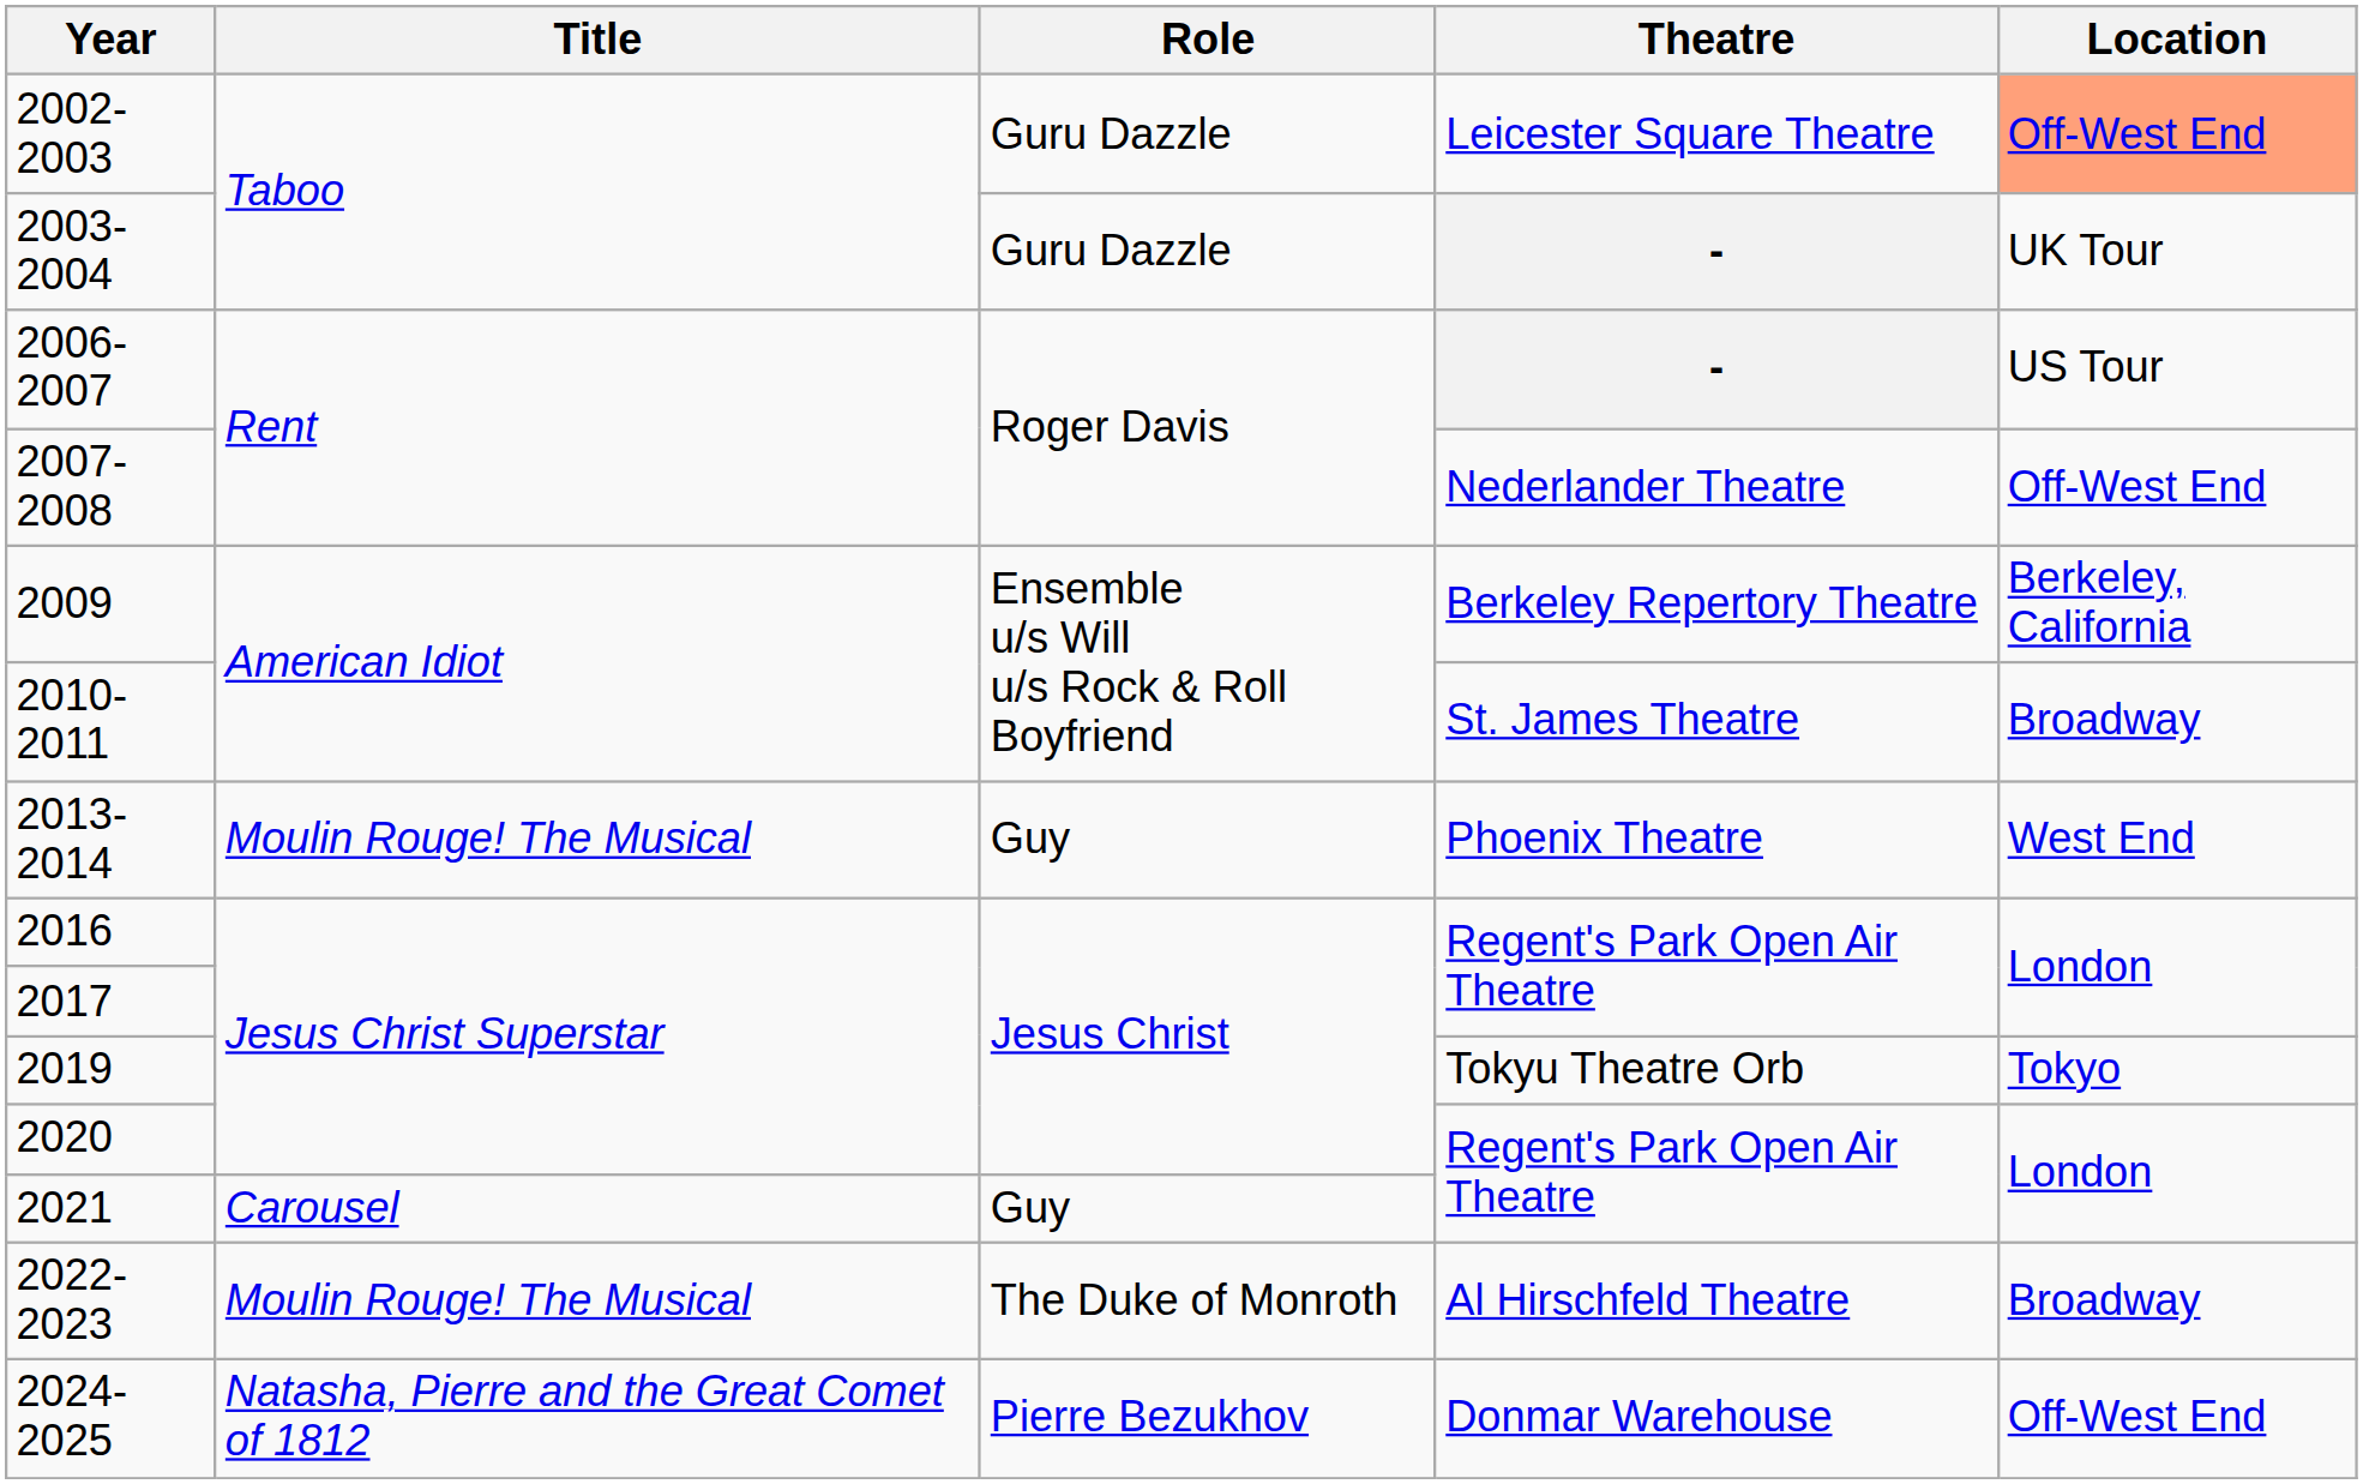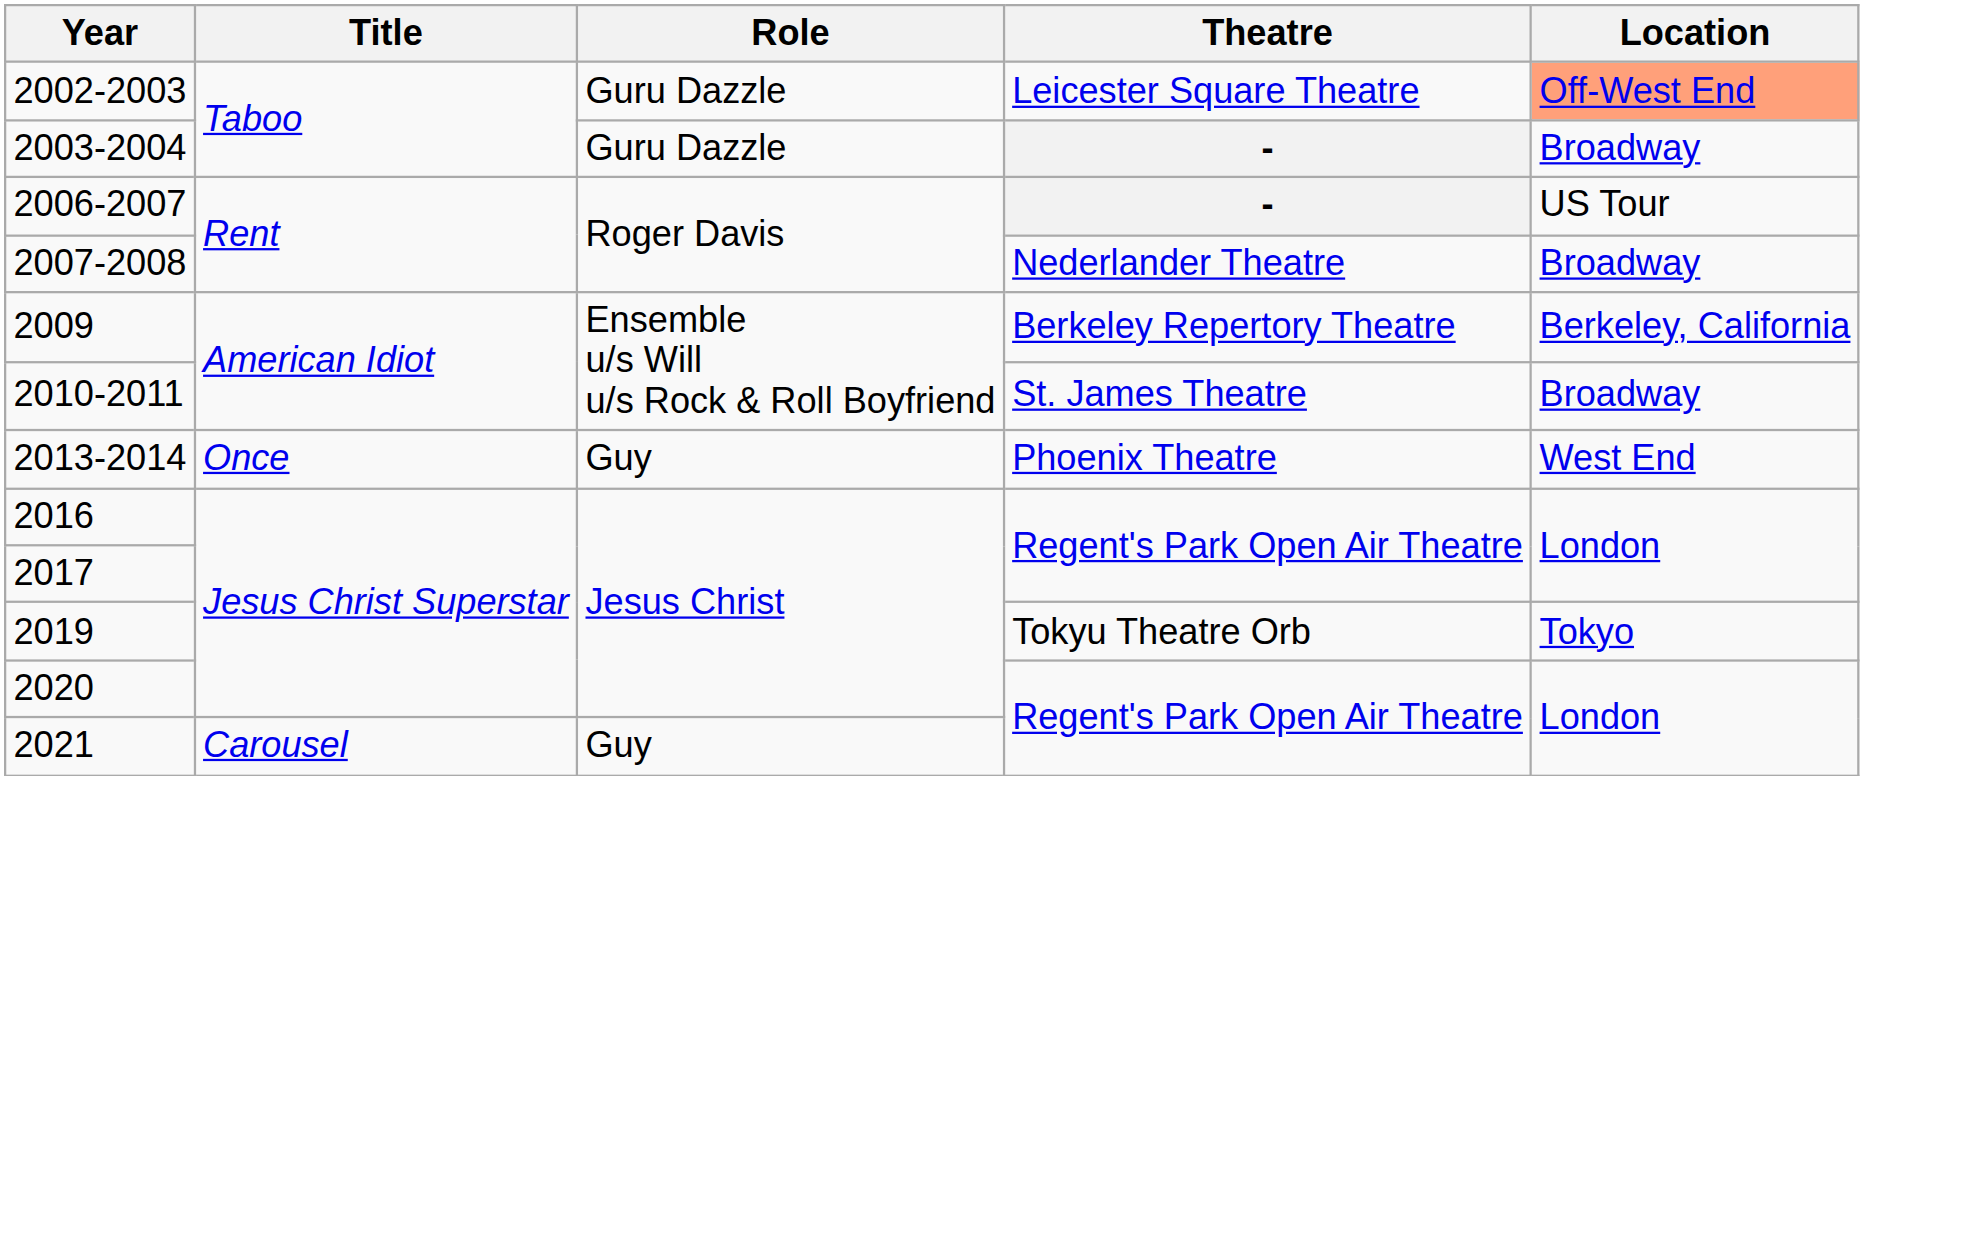 <table class="wikitable">
 <tr>
 <th>Year</th>
 <th>Title</th>
 <th>Role</th>
 <th>Theatre</th>
 <th>Location</th>
 </tr>
 <tr>
 <td>2002-2003</td>
 <td rowspan=2><a href='#'><em>Taboo</em></a></td>
 <td>Guru Dazzle</td>
 <td><a href='#'>Leicester Square Theatre</a></td>
 <td style="background: lightsalmon;"><a href='#'>Off-West End</a></td>
 </tr>
 <tr>
 <td>2003-2004</td>
 <td>Guru Dazzle</td>
 <th>-</th>
-<td>UK Tour</td>
+<td><a href='#'>Broadway</a></td>
 </tr>
 <tr>
 <td>2006-2007</td>
 <td rowspan=2><a href='#'><em>Rent</em></a></td>
 <td rowspan=2>Roger Davis</td>
 <th>-</th>
 <td>US Tour</td>
 </tr>
 <tr>
 <td>2007-2008</td>
 <td><a href='#'>Nederlander Theatre</a></td>
-<td><a href='#'>Off-West End</a></td>
+<td><a href='#'>Broadway</a></td>
 </tr>
 <tr>
 <td>2009</td>
 <td rowspan=2><a href='#'><em>American Idiot</em></a></td>
 <td rowspan=2>Ensemble<br>u/s Will<br>u/s Rock & Roll Boyfriend</td>
 <td><a href='#'>Berkeley Repertory Theatre</a></td>
 <td><a href='#'>Berkeley, California</a></td>
 </tr>
 <tr>
 <td>2010-2011</td>
 <td><a href='#'>St. James Theatre</a></td>
 <td><a href='#'>Broadway</a></td>
 </tr>
 <tr>
 <td>2013-2014</td>
-<td><em><a href='#'>Moulin Rouge! The Musical</a></em></td>
+<td><a href='#'><em>Once</em></a></td>
 <td>Guy</td>
 <td><a href='#'>Phoenix Theatre</a></td>
 <td><a href='#'>West End</a></td>
 </tr>
 <tr>
 <td>2016</td>
 <td rowspan=4><em><a href='#'>Jesus Christ Superstar</a></em></td>
 <td rowspan=4><a href='#'>Jesus Christ</a></td>
 <td rowspan=2><a href='#'>Regent's Park Open Air Theatre</a></td>
 <td rowspan=2><a href='#'>London</a></td>
 </tr>
 <tr>
 <td>2017</td>
 </tr>
 <tr>
 <td>2019</td>
 <td>Tokyu Theatre Orb</td>
 <td><a href='#'>Tokyo</a></td>
 </tr>
 <tr>
 <td>2020</td>
 <td rowspan=2><a href='#'>Regent's Park Open Air Theatre</a></td>
 <td rowspan=2><a href='#'>London</a></td>
 </tr>
 <tr>
 <td>2021</td>
 <td><a href='#'><em>Carousel</em></a></td>
 <td>Guy</td>
 </tr>
-<tr>
-<td>2022-2023</td>
-<td><em><a href='#'>Moulin Rouge! The Musical</a></em></td>
-<td>The Duke of Monroth</td>
-<td><a href='#'>Al Hirschfeld Theatre</a></td>
-<td><a href='#'>Broadway</a></td>
-</tr>
-<tr>
-<td>2024-2025</td>
-<td><em><a href='#'>Natasha, Pierre and the Great Comet of 1812</a></em></td>
-<td><a href='#'>Pierre Bezukhov</a></td>
-<td><a href='#'>Donmar Warehouse</a></td>
-<td><a href='#'>Off-West End</a></td>
-</tr>
 </table>
